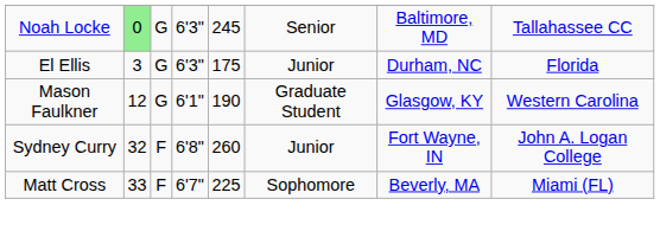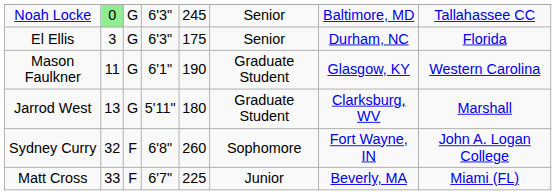 <table class="wikitable sortable" border="1" style="text-align:center;">
 <tr align=center>
 </tr>
 <tr>
 <td><a href='#'>Noah Locke</a></td>
 <td style="background: lightgreen;">0</td>
 <td>G</td>
 <td>6'3"</td>
 <td>245</td>
 <td>Senior</td>
 <td><a href='#'>Baltimore, MD</a></td>
 <td><a href='#'>Tallahassee CC</a></td>
 </tr>
 <tr>
 <td>El Ellis</td>
 <td>3</td>
 <td>G</td>
 <td>6'3"</td>
 <td>175</td>
-<td>Junior</td>
+<td>Senior</td>
 <td><a href='#'>Durham, NC</a></td>
 <td><a href='#'>Florida</a></td>
 </tr>
 <tr>
 <td>Mason Faulkner</td>
-<td>12</td>
+<td>11</td>
 <td>G</td>
 <td>6'1"</td>
 <td>190</td>
 <td>Graduate Student</td>
 <td><a href='#'>Glasgow, KY</a></td>
 <td><a href='#'>Western Carolina</a></td>
 </tr>
 <tr>
+<td>Jarrod West</td>
+<td>13</td>
+<td>G</td>
+<td>5'11"</td>
+<td>180</td>
+<td>Graduate Student</td>
+<td><a href='#'>Clarksburg, WV</a></td>
+<td><a href='#'>Marshall</a></td>
+</tr>
+<tr>
 <td>Sydney Curry</td>
 <td>32</td>
 <td>F</td>
 <td>6'8"</td>
 <td>260</td>
-<td>Junior</td>
+<td>Sophomore</td>
 <td><a href='#'>Fort Wayne, IN</a></td>
 <td><a href='#'>John A. Logan College</a></td>
 </tr>
 <tr>
 <td>Matt Cross</td>
 <td>33</td>
 <td>F</td>
 <td>6'7"</td>
 <td>225</td>
-<td>Sophomore</td>
+<td>Junior</td>
 <td><a href='#'>Beverly, MA</a></td>
 <td><a href='#'>Miami (FL)</a></td>
 </tr>
 </table>
